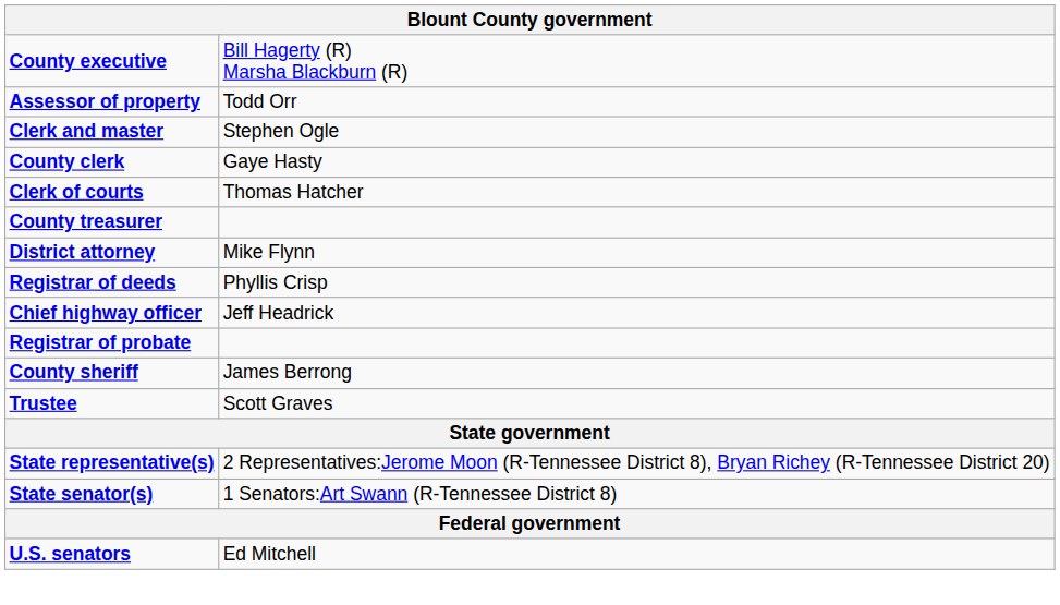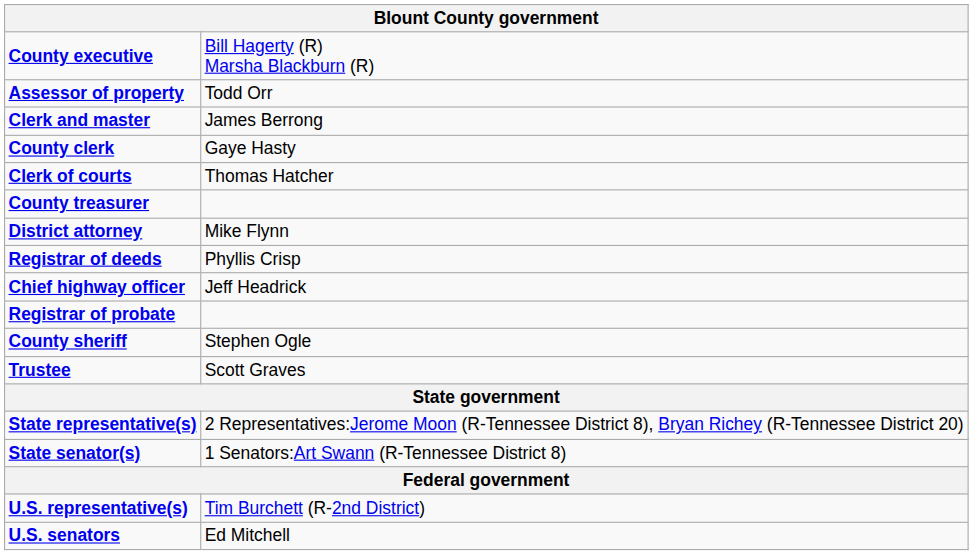 <table class="wikitable">
 <tr>
 <th colspan=2>Blount County government</th>
 </tr>
 <tr>
 <td><strong><a href='#'>County executive</a></strong></td>
 <td><a href='#'>Bill Hagerty</a> (R)<br><a href='#'>Marsha Blackburn</a> (R)</td>
 </tr>
 <tr>
 <td><strong><a href='#'>Assessor of property</a></strong></td>
 <td>Todd Orr</td>
 </tr>
 <tr>
 <td><strong><a href='#'>Clerk and master</a></strong></td>
-<td>Stephen Ogle</td>
+<td>James Berrong</td>
 </tr>
 <tr>
 <td><strong><a href='#'>County clerk</a></strong></td>
 <td>Gaye Hasty</td>
 </tr>
 <tr>
 <td><strong><a href='#'>Clerk of courts</a></strong></td>
 <td>Thomas Hatcher</td>
 </tr>
 <tr>
 <td><strong><a href='#'>County treasurer</a></strong></td>
 <td></td>
 </tr>
 <tr>
 <td><strong><a href='#'>District attorney</a></strong></td>
 <td>Mike Flynn</td>
 </tr>
 <tr>
 <td><strong><a href='#'>Registrar of deeds</a></strong></td>
 <td>Phyllis Crisp</td>
 </tr>
 <tr>
 <td><strong><a href='#'>Chief highway officer</a></strong></td>
 <td>Jeff Headrick</td>
 </tr>
 <tr>
 <td><strong><a href='#'>Registrar of probate</a></strong></td>
 <td></td>
 </tr>
 <tr Stephen Ogle>
 <td><strong><a href='#'>County sheriff</a></strong></td>
-<td>James Berrong</td>
+<td>Stephen Ogle</td>
 </tr>
 <tr>
 <td><strong><a href='#'>Trustee</a></strong></td>
 <td>Scott Graves</td>
 </tr>
 <tr>
 <th colspan=2>State government</th>
 </tr>
 <tr>
 <td><strong><a href='#'>State representative(s)</a></strong></td>
 <td>2 Representatives:<a href='#'>Jerome Moon</a> (R-Tennessee District 8), <a href='#'>Bryan Richey</a> (R-Tennessee District 20)</td>
 </tr>
 <tr>
 <td><strong><a href='#'>State senator(s)</a></strong></td>
 <td>1 Senators:<a href='#'>Art Swann</a> (R-Tennessee District 8)</td>
 </tr>
 <tr>
 <th colspan=2>Federal government</th>
 </tr>
 <tr>
+<td><strong><a href='#'>U.S. representative(s)</a></strong></td>
+<td><a href='#'>Tim Burchett</a> (R-<a href='#'>2nd District</a>)</td>
+</tr>
+<tr>
 <td><strong><a href='#'>U.S. senators</a></strong></td>
 <td>Ed Mitchell</td>
 </tr>
 </table>
